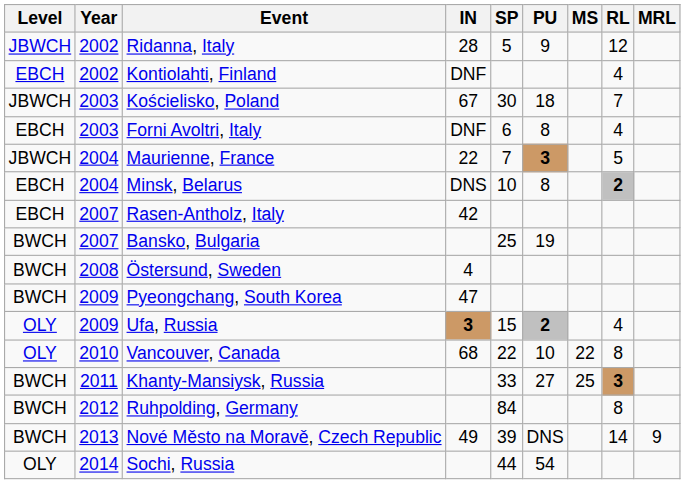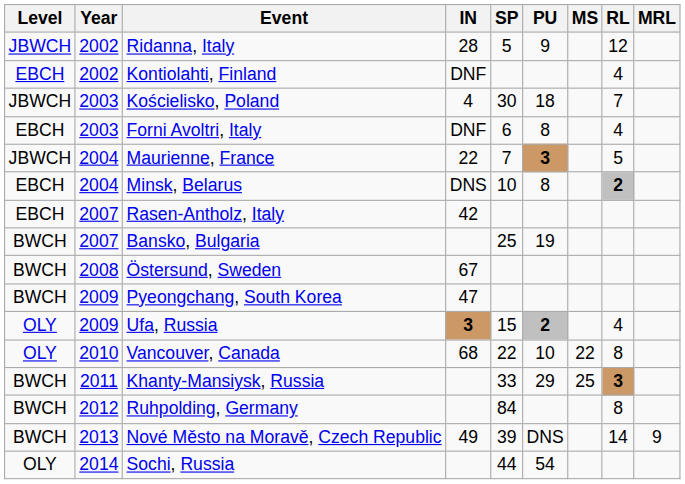 <table class="wikitable sortable" style="text-align: center;">
 <tr>
 <th>Level</th>
 <th>Year</th>
 <th>Event</th>
 <th>IN</th>
 <th>SP</th>
 <th>PU</th>
 <th>MS</th>
 <th>RL</th>
 <th>MRL</th>
 </tr>
 <tr>
 <td><a href='#'>JBWCH</a></td>
 <td><a href='#'>2002</a></td>
 <td align="left"> <a href='#'>Ridanna</a>, <a href='#'>Italy</a></td>
 <td>28</td>
 <td>5</td>
 <td>9</td>
 <td></td>
 <td>12</td>
 <td></td>
 </tr>
 <tr>
 <td><a href='#'>EBCH</a></td>
 <td><a href='#'>2002</a></td>
 <td align="left"> <a href='#'>Kontiolahti</a>, <a href='#'>Finland</a></td>
 <td>DNF</td>
 <td></td>
 <td></td>
 <td></td>
 <td>4</td>
 <td></td>
 </tr>
 <tr>
 <td>JBWCH</td>
 <td><a href='#'>2003</a></td>
 <td align="left"> <a href='#'>Kościelisko</a>, <a href='#'>Poland</a></td>
-<td>67</td>
+<td>4</td>
 <td>30</td>
 <td>18</td>
 <td></td>
 <td>7</td>
 <td></td>
 </tr>
 <tr>
 <td>EBCH</td>
 <td><a href='#'>2003</a></td>
 <td align="left"> <a href='#'>Forni Avoltri</a>, <a href='#'>Italy</a></td>
 <td>DNF</td>
 <td>6</td>
 <td>8</td>
 <td></td>
 <td>4</td>
 <td></td>
 </tr>
 <tr>
 <td>JBWCH</td>
 <td><a href='#'>2004</a></td>
 <td align="left"> <a href='#'>Maurienne</a>, <a href='#'>France</a></td>
 <td>22</td>
 <td>7</td>
 <td bgcolor="cc9966"><strong>3</strong></td>
 <td></td>
 <td>5</td>
 <td></td>
 </tr>
 <tr>
 <td>EBCH</td>
 <td><a href='#'>2004</a></td>
 <td align="left"> <a href='#'>Minsk</a>, <a href='#'>Belarus</a></td>
 <td>DNS</td>
 <td>10</td>
 <td>8</td>
 <td></td>
 <td bgcolor=silver><strong>2</strong></td>
 <td></td>
 </tr>
 <tr>
 <td>EBCH</td>
 <td><a href='#'>2007</a></td>
 <td align="left"> <a href='#'>Rasen-Antholz</a>, <a href='#'>Italy</a></td>
 <td>42</td>
 <td></td>
 <td></td>
 <td></td>
 <td></td>
 <td></td>
 </tr>
 <tr>
 <td>BWCH</td>
 <td><a href='#'>2007</a></td>
 <td align="left"> <a href='#'>Bansko</a>, <a href='#'>Bulgaria</a></td>
 <td></td>
 <td>25</td>
 <td>19</td>
 <td></td>
 <td></td>
 <td></td>
 </tr>
 <tr>
 <td>BWCH</td>
 <td><a href='#'>2008</a></td>
 <td align="left"> <a href='#'>Östersund</a>, <a href='#'>Sweden</a></td>
-<td>4</td>
+<td>67</td>
 <td></td>
 <td></td>
 <td></td>
 <td></td>
 <td></td>
 </tr>
 <tr>
 <td>BWCH</td>
 <td><a href='#'>2009</a></td>
 <td align="left"> <a href='#'>Pyeongchang</a>, <a href='#'>South Korea</a></td>
 <td>47</td>
 <td></td>
 <td></td>
 <td></td>
 <td></td>
 <td></td>
 </tr>
 <tr>
 <td><a href='#'>OLY</a></td>
 <td><a href='#'>2009</a></td>
 <td align="left"> <a href='#'>Ufa</a>, <a href='#'>Russia</a></td>
 <td bgcolor="cc9966"><strong>3</strong></td>
 <td>15</td>
 <td bgcolor=silver><strong>2</strong></td>
 <td></td>
 <td>4</td>
 <td></td>
 </tr>
 <tr>
 <td><a href='#'>OLY</a></td>
 <td><a href='#'>2010</a></td>
 <td align="left"> <a href='#'>Vancouver</a>, <a href='#'>Canada</a></td>
 <td>68</td>
 <td>22</td>
 <td>10</td>
 <td>22</td>
 <td>8</td>
 <td></td>
 </tr>
 <tr>
 <td>BWCH</td>
 <td><a href='#'>2011</a></td>
 <td align="left"> <a href='#'>Khanty-Mansiysk</a>, <a href='#'>Russia</a></td>
 <td></td>
 <td>33</td>
-<td>27</td>
+<td>29</td>
 <td>25</td>
 <td bgcolor="cc9966"><strong>3</strong></td>
 <td></td>
 </tr>
 <tr>
 <td>BWCH</td>
 <td><a href='#'>2012</a></td>
 <td align="left"> <a href='#'>Ruhpolding</a>, <a href='#'>Germany</a></td>
 <td></td>
 <td>84</td>
 <td></td>
 <td></td>
 <td>8</td>
 <td></td>
 </tr>
 <tr>
 <td>BWCH</td>
 <td><a href='#'>2013</a></td>
 <td align="left"> <a href='#'>Nové Město na Moravě</a>, <a href='#'>Czech Republic</a></td>
 <td>49</td>
 <td>39</td>
 <td>DNS</td>
 <td></td>
 <td>14</td>
 <td>9</td>
 </tr>
 <tr>
 <td>OLY</td>
 <td><a href='#'>2014</a></td>
 <td align="left"> <a href='#'>Sochi</a>, <a href='#'>Russia</a></td>
 <td></td>
 <td>44</td>
 <td>54</td>
 <td></td>
 <td></td>
 <td></td>
 </tr>
 </table>
